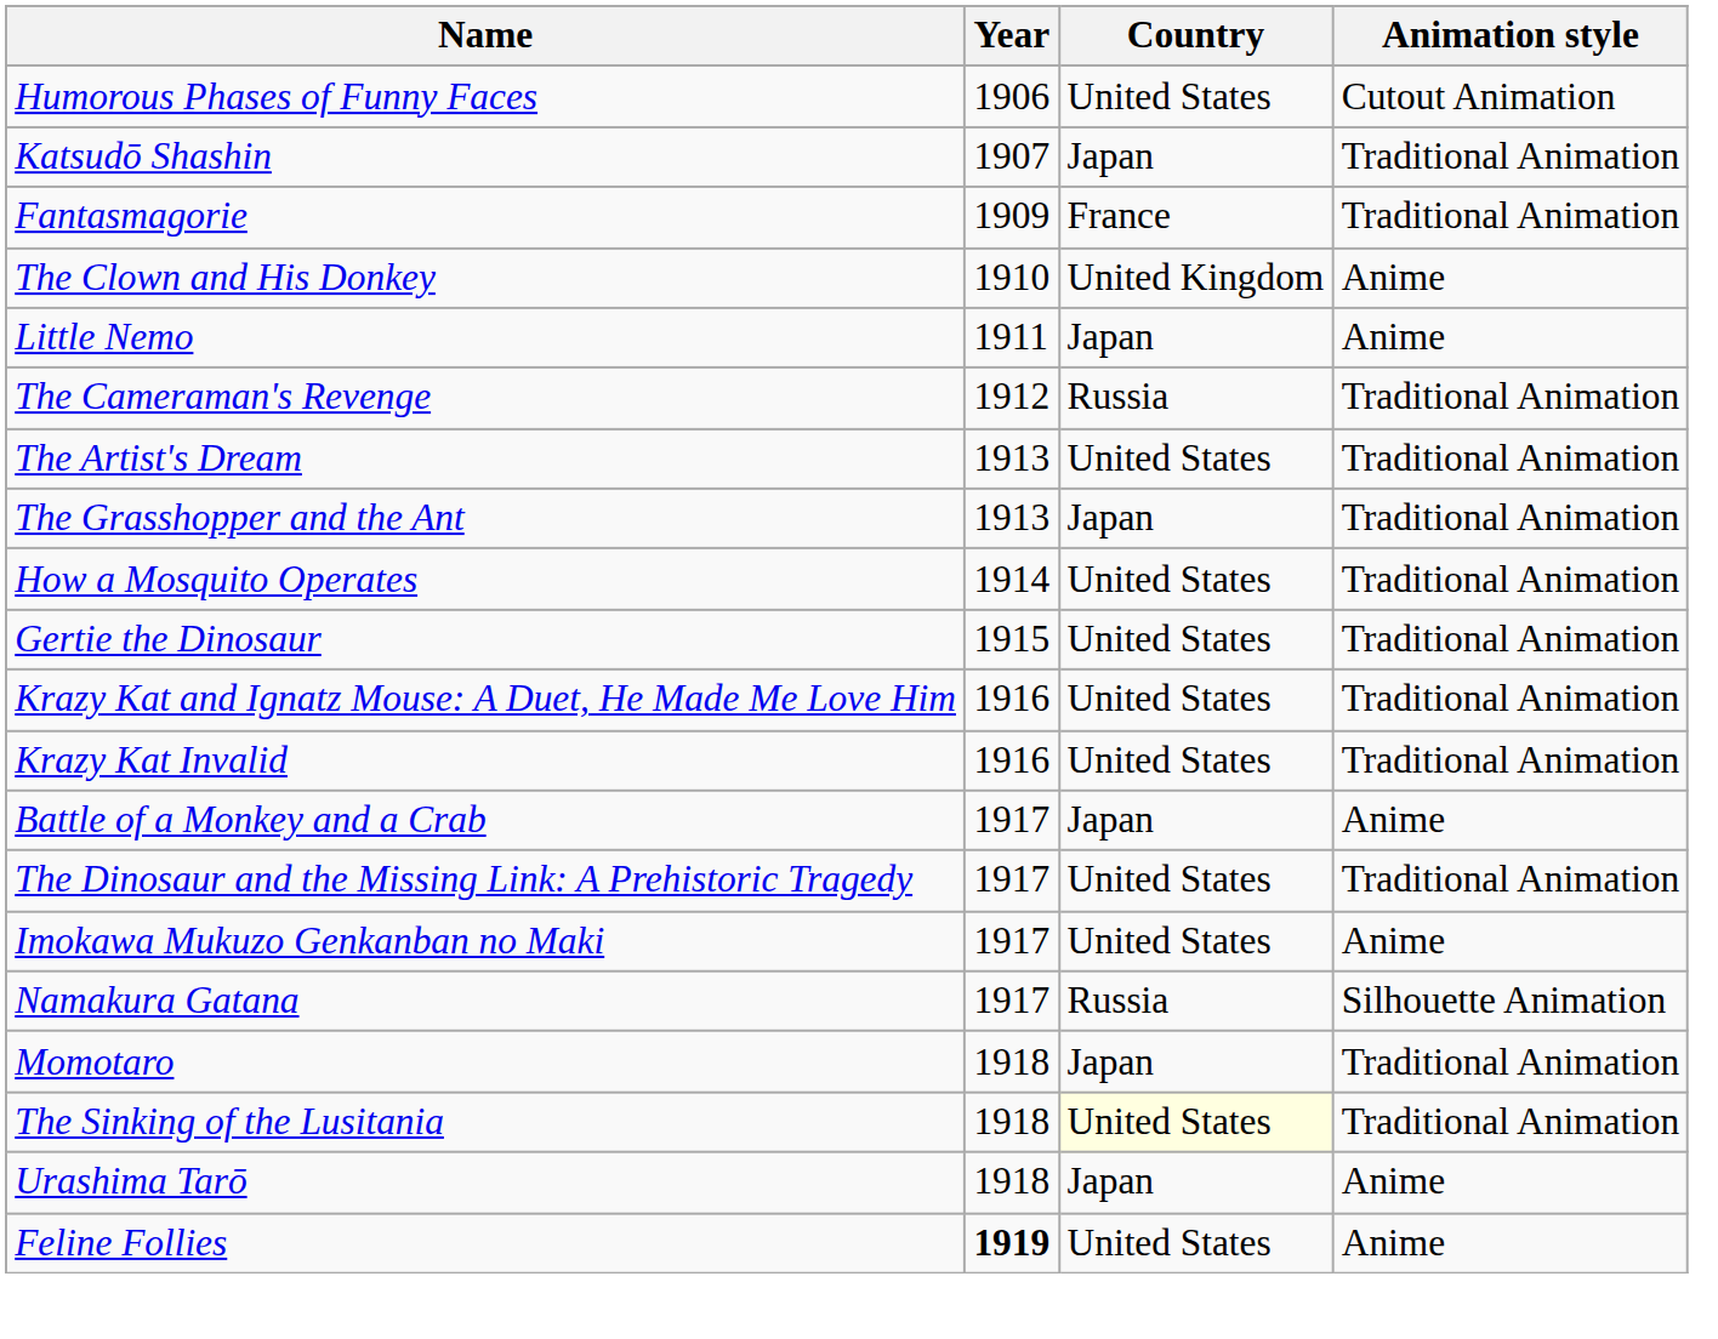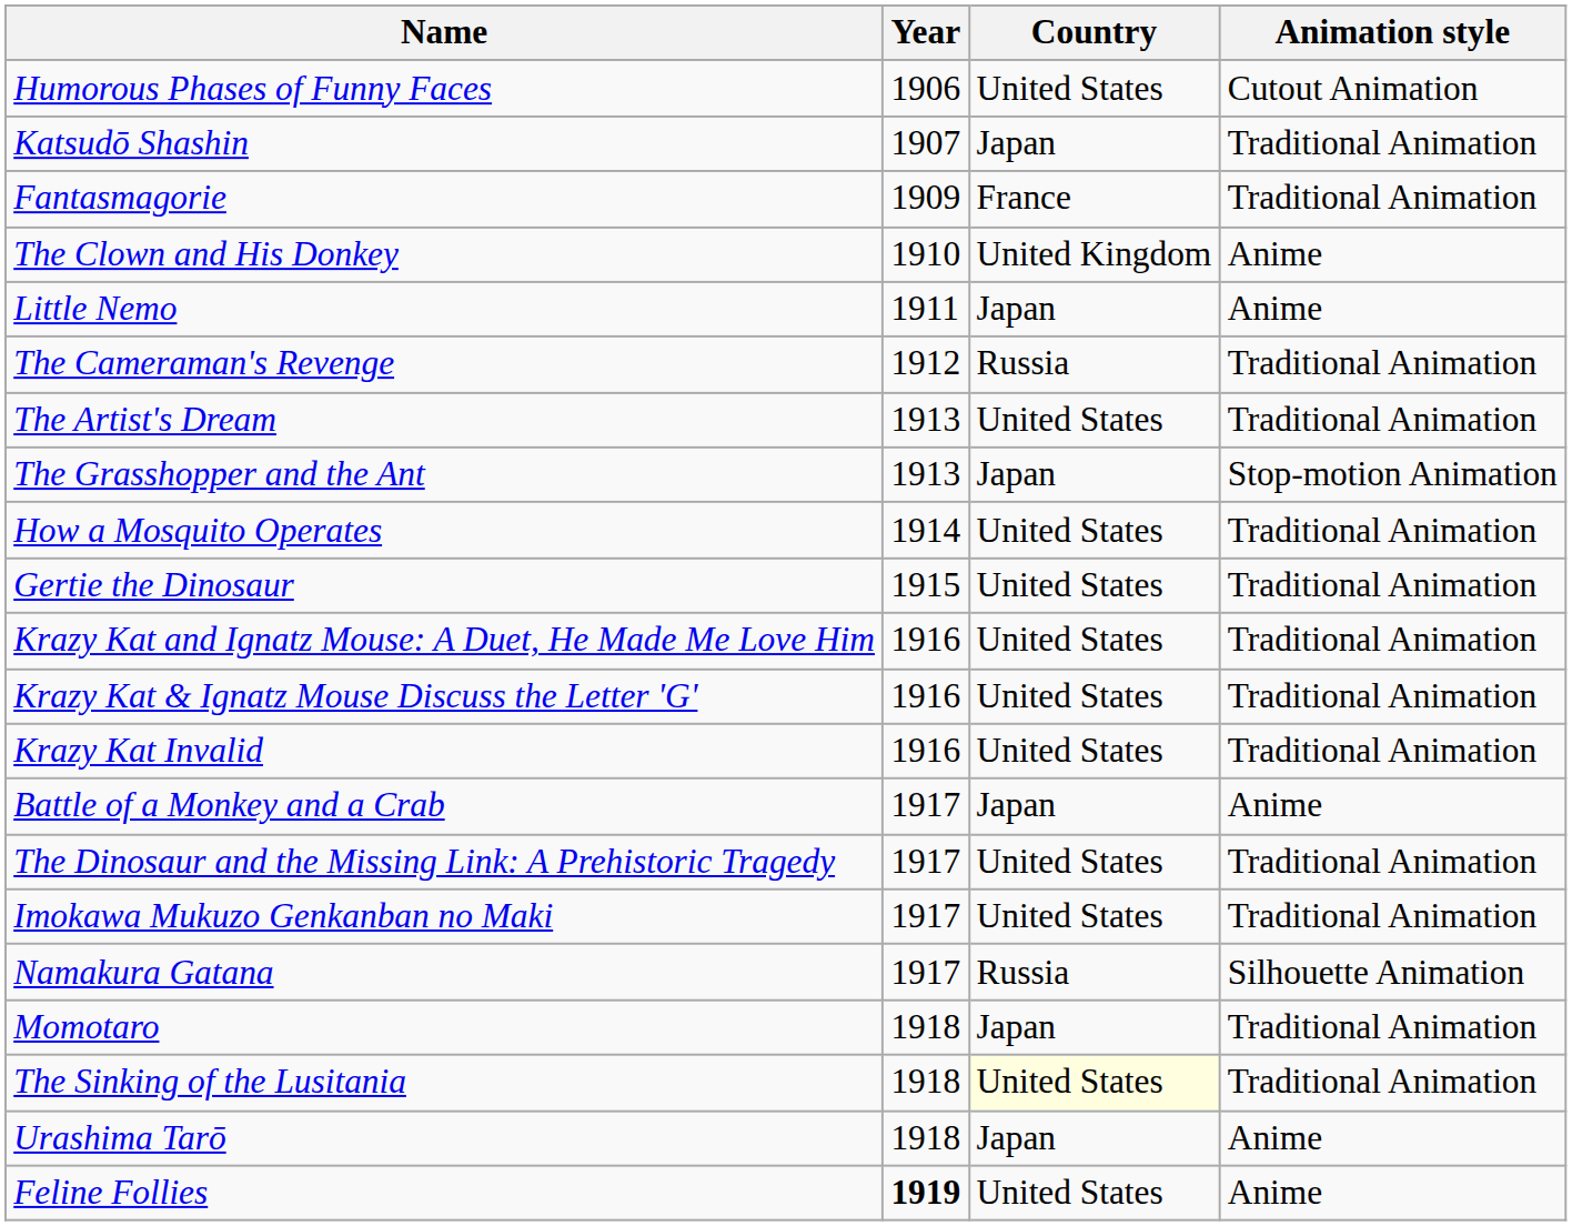 <table class="wikitable sortable">
 <tr>
 <th>Name</th>
 <th>Year</th>
 <th>Country</th>
 <th>Animation style</th>
 </tr>
 <tr>
 <td><em><a href='#'>Humorous Phases of Funny Faces</a></em></td>
 <td>1906</td>
 <td>United States</td>
 <td>Cutout Animation</td>
 </tr>
 <tr>
 <td><em><a href='#'>Katsudō Shashin</a></em></td>
 <td>1907</td>
 <td>Japan</td>
 <td>Traditional Animation</td>
 </tr>
 <tr>
 <td><em><a href='#'>Fantasmagorie</a></em></td>
 <td>1909</td>
 <td>France</td>
 <td>Traditional Animation</td>
 </tr>
 <tr>
 <td><em><a href='#'>The Clown and His Donkey</a></em></td>
 <td>1910</td>
 <td>United Kingdom</td>
 <td>Anime</td>
 </tr>
 <tr>
 <td><em><a href='#'>Little Nemo</a></em></td>
 <td>1911</td>
 <td>Japan</td>
 <td>Anime</td>
 </tr>
 <tr>
 <td><em><a href='#'>The Cameraman's Revenge</a></em></td>
 <td>1912</td>
 <td>Russia</td>
 <td>Traditional Animation</td>
 </tr>
 <tr>
 <td><a href='#'><em>The Artist's Dream</em></a></td>
 <td>1913</td>
 <td>United States</td>
 <td>Traditional Animation</td>
 </tr>
 <tr>
 <td><em><a href='#'>The Grasshopper and the Ant</a></em></td>
 <td>1913</td>
 <td>Japan</td>
-<td>Traditional Animation</td>
+<td>Stop-motion Animation</td>
 </tr>
 <tr>
 <td><em><a href='#'>How a Mosquito Operates</a></em></td>
 <td>1914</td>
 <td>United States</td>
 <td>Traditional Animation</td>
 </tr>
 <tr>
 <td><em><a href='#'>Gertie the Dinosaur</a></em></td>
 <td>1915</td>
 <td>United States</td>
 <td>Traditional Animation</td>
 </tr>
 <tr>
 <td><em><a href='#'>Krazy Kat and Ignatz Mouse: A Duet, He Made Me Love Him</a></em></td>
+<td>1916</td>
+<td>United States</td>
+<td>Traditional Animation</td>
+</tr>
+<tr>
+<td><em><a href='#'>Krazy Kat & Ignatz Mouse Discuss the Letter 'G'</a></em></td>
 <td>1916</td>
 <td>United States</td>
 <td>Traditional Animation</td>
 </tr>
 <tr>
 <td><em><a href='#'>Krazy Kat Invalid</a></em></td>
 <td>1916</td>
 <td>United States</td>
 <td>Traditional Animation</td>
 </tr>
 <tr>
 <td><em><a href='#'>Battle of a Monkey and a Crab</a></em></td>
 <td>1917</td>
 <td>Japan</td>
 <td>Anime</td>
 </tr>
 <tr>
 <td><em><a href='#'>The Dinosaur and the Missing Link: A Prehistoric Tragedy</a></em></td>
 <td>1917</td>
 <td>United States</td>
 <td>Traditional Animation</td>
 </tr>
 <tr>
 <td><em><a href='#'>Imokawa Mukuzo Genkanban no Maki</a></em></td>
 <td>1917</td>
 <td>United States</td>
-<td>Anime</td>
+<td>Traditional Animation</td>
 </tr>
 <tr>
 <td><em><a href='#'>Namakura Gatana</a></em></td>
 <td>1917</td>
 <td>Russia</td>
 <td>Silhouette Animation</td>
 </tr>
 <tr>
 <td><em><a href='#'>Momotaro</a></em></td>
 <td>1918</td>
 <td>Japan</td>
 <td>Traditional Animation</td>
 </tr>
 <tr>
 <td><em><a href='#'>The Sinking of the Lusitania</a></em></td>
 <td>1918</td>
 <td style="background: lightyellow;">United States</td>
 <td>Traditional Animation</td>
 </tr>
 <tr>
 <td><em><a href='#'>Urashima Tarō</a></em></td>
 <td>1918</td>
 <td>Japan</td>
 <td>Anime</td>
 </tr>
 <tr>
 <td><em><a href='#'>Feline Follies</a></em></td>
 <td><strong>1919</strong></td>
 <td>United States</td>
 <td>Anime</td>
 </tr>
 </table>
